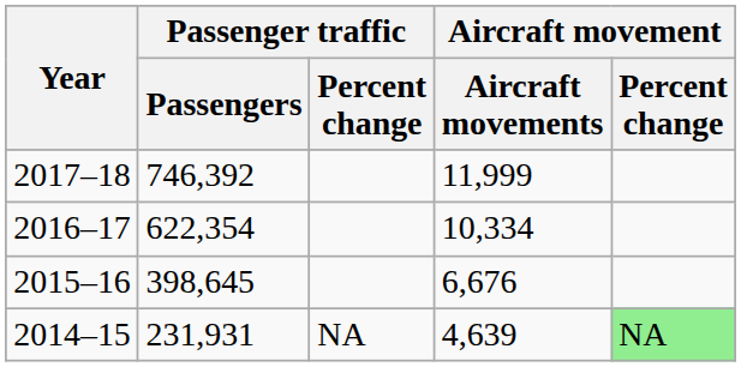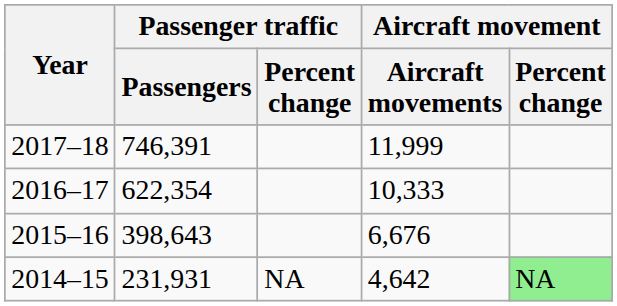 <table class="wikitable sortable">
 <tr>
 <th rowspan="2">Year</th>
 <th colspan="2">Passenger traffic</th>
 <th colspan="2">Aircraft movement</th>
 </tr>
 <tr>
 <th>Passengers</th>
 <th>Percent<br>change</th>
 <th>Aircraft<br>movements</th>
 <th>Percent<br>change</th>
 </tr>
 <tr>
 <td>2017–18</td>
-<td>746,392</td>
+<td>746,391</td>
 <td></td>
 <td>11,999 </td>
 <td></td>
 </tr>
 <tr>
 <td>2016–17</td>
 <td>622,354</td>
 <td></td>
-<td>10,334</td>
+<td>10,333</td>
 <td></td>
 </tr>
 <tr>
 <td>2015–16</td>
-<td>398,645</td>
+<td>398,643</td>
 <td></td>
 <td>6,676</td>
 <td></td>
 </tr>
 <tr>
 <td>2014–15</td>
 <td>231,931</td>
 <td>NA</td>
-<td>4,639</td>
+<td>4,642</td>
 <td style="background: lightgreen;">NA</td>
 </tr>
 </table>
